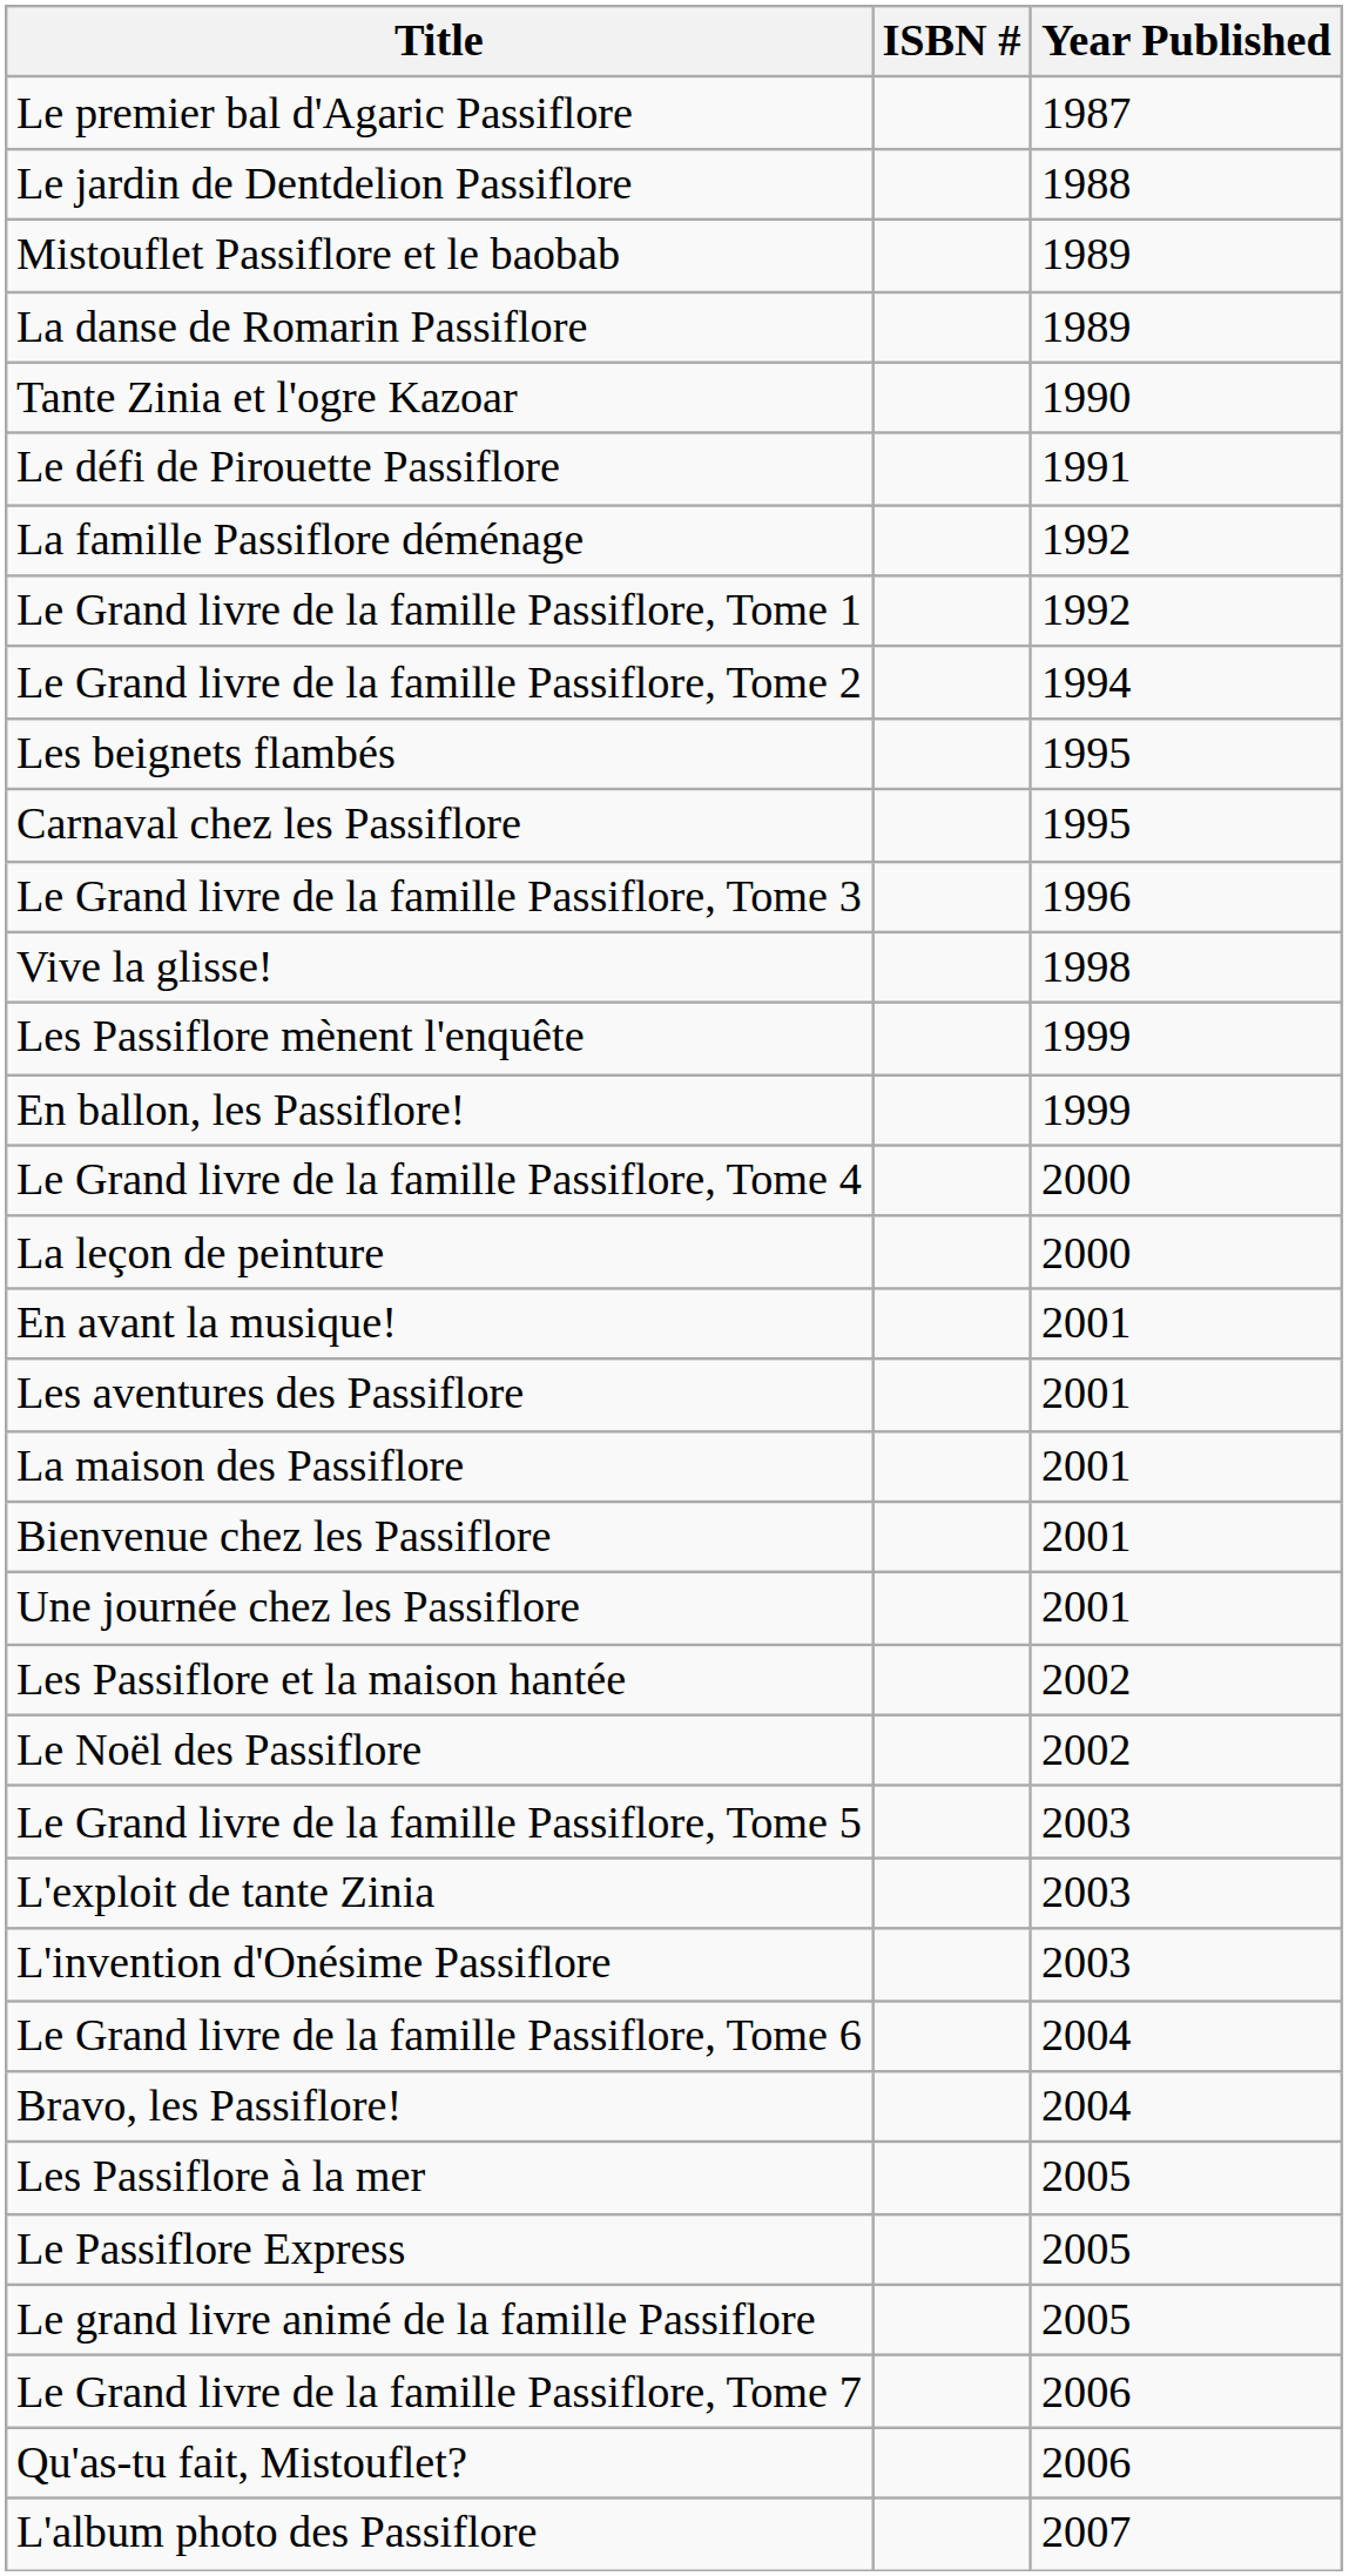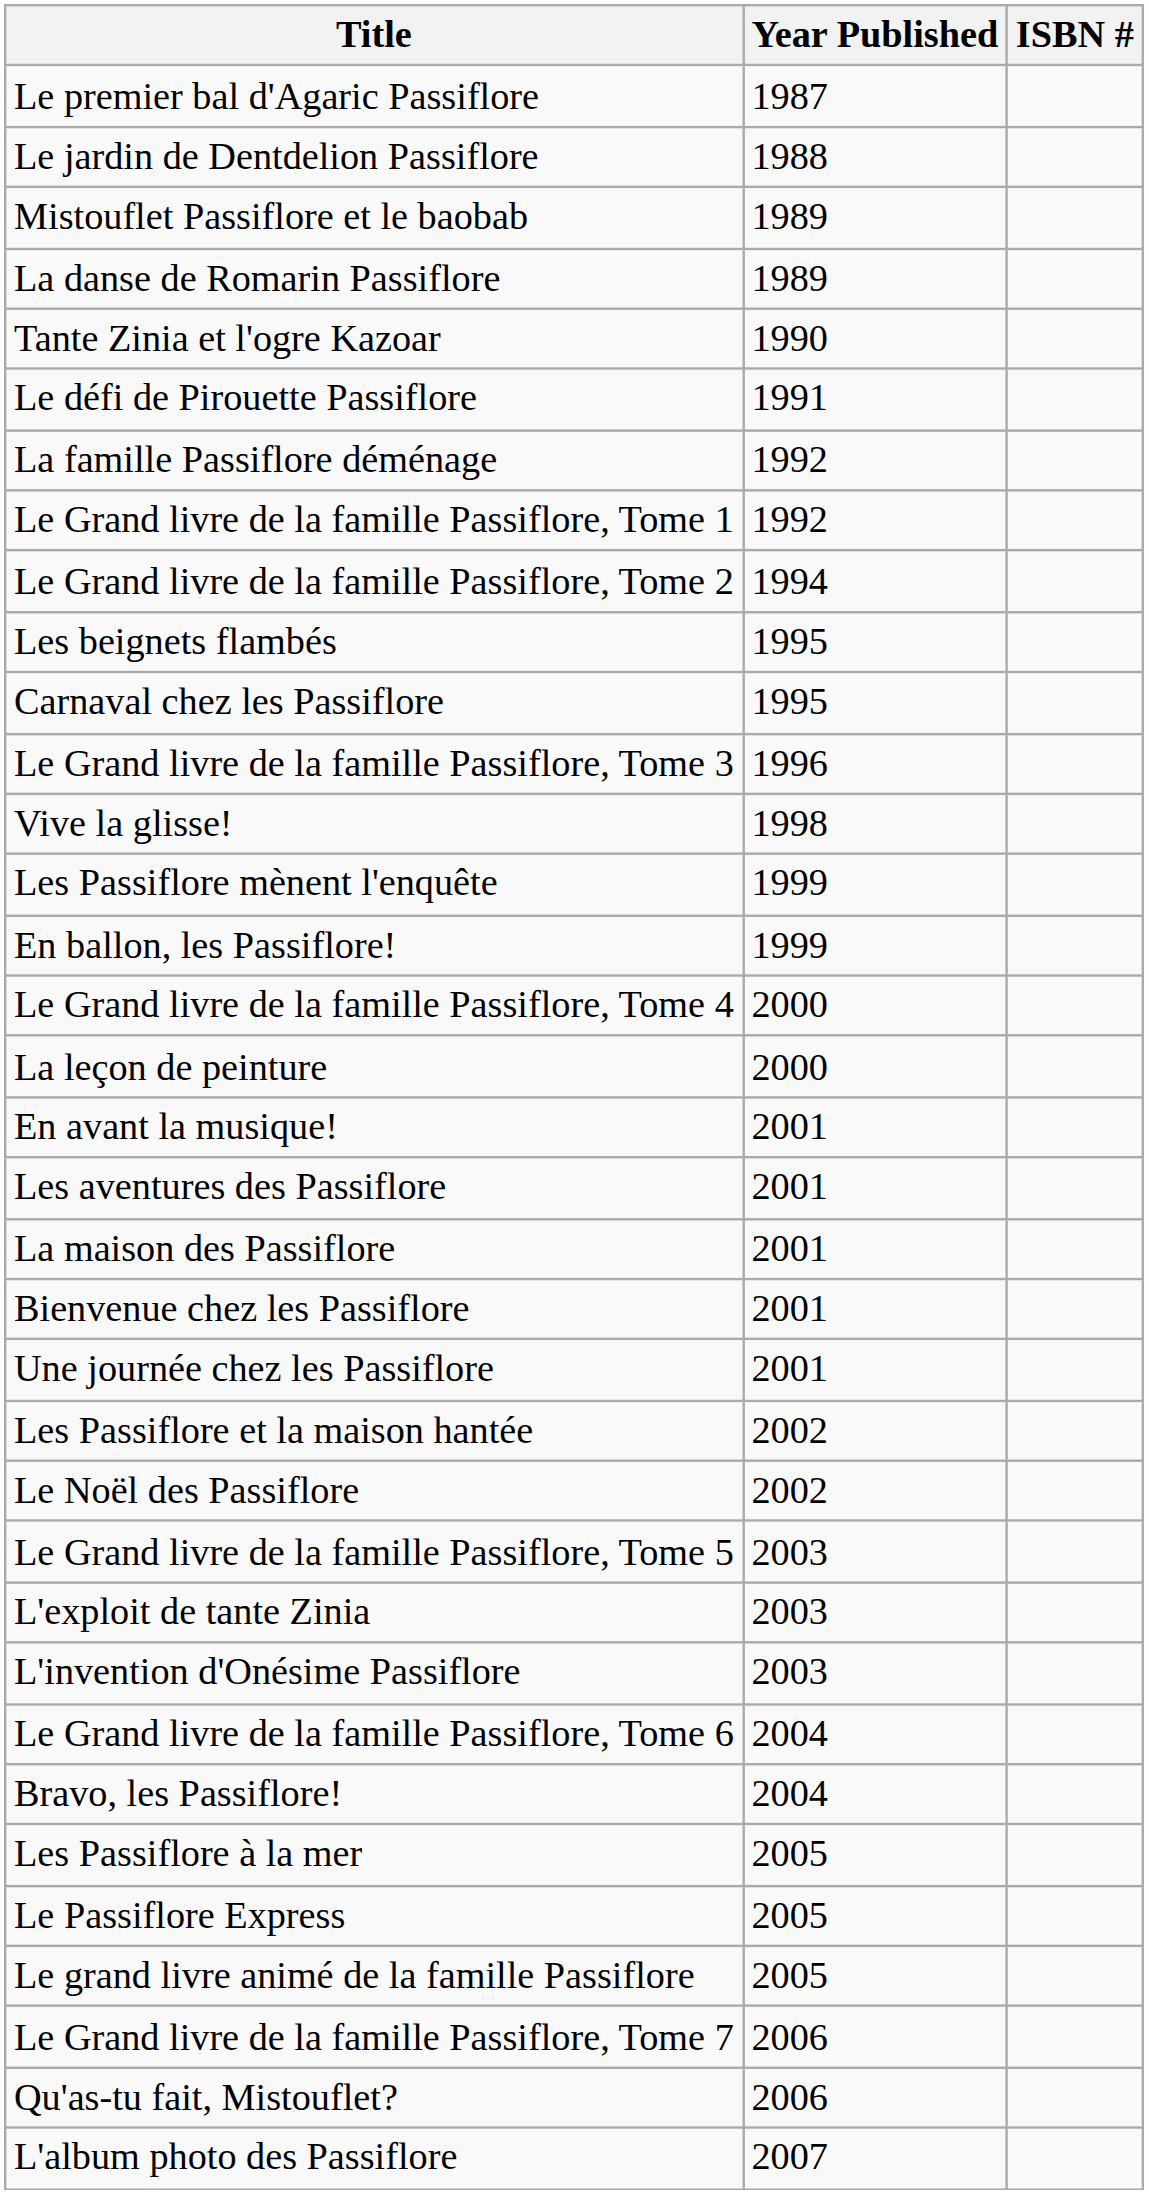 <table class="wikitable">
 <tr>
 <th>Title</th>
+<th>Year Published</th>
 <th>ISBN #</th>
-<th>Year Published</th>
 </tr>
 <tr>
 <td>Le premier bal d'Agaric Passiflore</td>
+<td>1987</td>
 <td></td>
-<td>1987</td>
 </tr>
 <tr>
 <td>Le jardin de Dentdelion Passiflore</td>
+<td>1988</td>
 <td></td>
-<td>1988</td>
 </tr>
 <tr>
 <td>Mistouflet Passiflore et le baobab</td>
+<td>1989</td>
 <td></td>
-<td>1989</td>
 </tr>
 <tr>
 <td>La danse de Romarin Passiflore</td>
+<td>1989</td>
 <td></td>
-<td>1989</td>
 </tr>
 <tr>
 <td>Tante Zinia et l'ogre Kazoar</td>
+<td>1990</td>
 <td></td>
-<td>1990</td>
 </tr>
 <tr>
 <td>Le défi de Pirouette Passiflore</td>
+<td>1991</td>
 <td></td>
-<td>1991</td>
 </tr>
 <tr>
 <td>La famille Passiflore déménage</td>
+<td>1992</td>
 <td></td>
-<td>1992</td>
 </tr>
 <tr>
 <td>Le Grand livre de la famille Passiflore, Tome 1</td>
+<td>1992</td>
 <td></td>
-<td>1992</td>
 </tr>
 <tr>
 <td>Le Grand livre de la famille Passiflore, Tome 2</td>
+<td>1994</td>
 <td></td>
-<td>1994</td>
 </tr>
 <tr>
 <td>Les beignets flambés</td>
+<td>1995</td>
 <td></td>
-<td>1995</td>
 </tr>
 <tr>
 <td>Carnaval chez les Passiflore</td>
+<td>1995</td>
 <td></td>
-<td>1995</td>
 </tr>
 <tr>
 <td>Le Grand livre de la famille Passiflore, Tome 3</td>
+<td>1996</td>
 <td></td>
-<td>1996</td>
 </tr>
 <tr>
 <td>Vive la glisse!</td>
+<td>1998</td>
 <td></td>
-<td>1998</td>
 </tr>
 <tr>
 <td>Les Passiflore mènent l'enquête</td>
+<td>1999</td>
 <td></td>
-<td>1999</td>
 </tr>
 <tr>
 <td>En ballon, les Passiflore!</td>
+<td>1999</td>
 <td></td>
-<td>1999</td>
 </tr>
 <tr>
 <td>Le Grand livre de la famille Passiflore, Tome 4</td>
+<td>2000</td>
 <td></td>
-<td>2000</td>
 </tr>
 <tr>
 <td>La leçon de peinture</td>
+<td>2000</td>
 <td></td>
-<td>2000</td>
 </tr>
 <tr>
 <td>En avant la musique!</td>
+<td>2001</td>
 <td></td>
-<td>2001</td>
 </tr>
 <tr>
 <td>Les aventures des Passiflore</td>
+<td>2001</td>
 <td></td>
-<td>2001</td>
 </tr>
 <tr>
 <td>La maison des Passiflore</td>
+<td>2001</td>
 <td></td>
-<td>2001</td>
 </tr>
 <tr>
 <td>Bienvenue chez les Passiflore</td>
+<td>2001</td>
 <td></td>
-<td>2001</td>
 </tr>
 <tr>
 <td>Une journée chez les Passiflore</td>
+<td>2001</td>
 <td></td>
-<td>2001</td>
 </tr>
 <tr>
 <td>Les Passiflore et la maison hantée</td>
+<td>2002</td>
 <td></td>
-<td>2002</td>
 </tr>
 <tr>
 <td>Le Noël des Passiflore</td>
+<td>2002</td>
 <td></td>
-<td>2002</td>
 </tr>
 <tr>
 <td>Le Grand livre de la famille Passiflore, Tome 5</td>
+<td>2003</td>
 <td></td>
-<td>2003</td>
 </tr>
 <tr>
 <td>L'exploit de tante Zinia</td>
+<td>2003</td>
 <td></td>
-<td>2003</td>
 </tr>
 <tr>
 <td>L'invention d'Onésime Passiflore</td>
+<td>2003</td>
 <td></td>
-<td>2003</td>
 </tr>
 <tr>
 <td>Le Grand livre de la famille Passiflore, Tome 6</td>
+<td>2004</td>
 <td></td>
-<td>2004</td>
 </tr>
 <tr>
 <td>Bravo, les Passiflore!</td>
+<td>2004</td>
 <td></td>
-<td>2004</td>
 </tr>
 <tr>
 <td>Les Passiflore à la mer</td>
+<td>2005</td>
 <td></td>
-<td>2005</td>
 </tr>
 <tr>
 <td>Le Passiflore Express</td>
+<td>2005</td>
 <td></td>
-<td>2005</td>
 </tr>
 <tr>
 <td>Le grand livre animé de la famille Passiflore</td>
+<td>2005</td>
 <td></td>
-<td>2005</td>
 </tr>
 <tr>
 <td>Le Grand livre de la famille Passiflore, Tome 7</td>
+<td>2006</td>
 <td></td>
-<td>2006</td>
 </tr>
 <tr>
 <td>Qu'as-tu fait, Mistouflet?</td>
+<td>2006</td>
 <td></td>
-<td>2006</td>
 </tr>
 <tr>
 <td>L'album photo des Passiflore</td>
+<td>2007</td>
 <td></td>
-<td>2007</td>
 </tr>
 </table>
